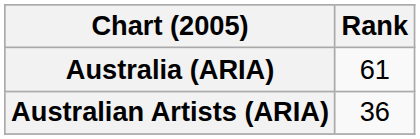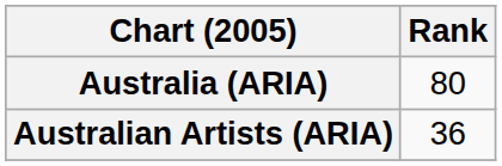 <table class="wikitable sortable plainrowheaders" style="text-align:center">
 <tr>
 <th scope="col">Chart (2005)</th>
 <th scope="col">Rank</th>
 </tr>
 <tr>
 <th scope="row">Australia (ARIA)</th>
-<td>61</td>
+<td>80</td>
 </tr>
 <tr>
 <th scope="row">Australian Artists (ARIA)</th>
 <td>36</td>
 </tr>
 </table>
